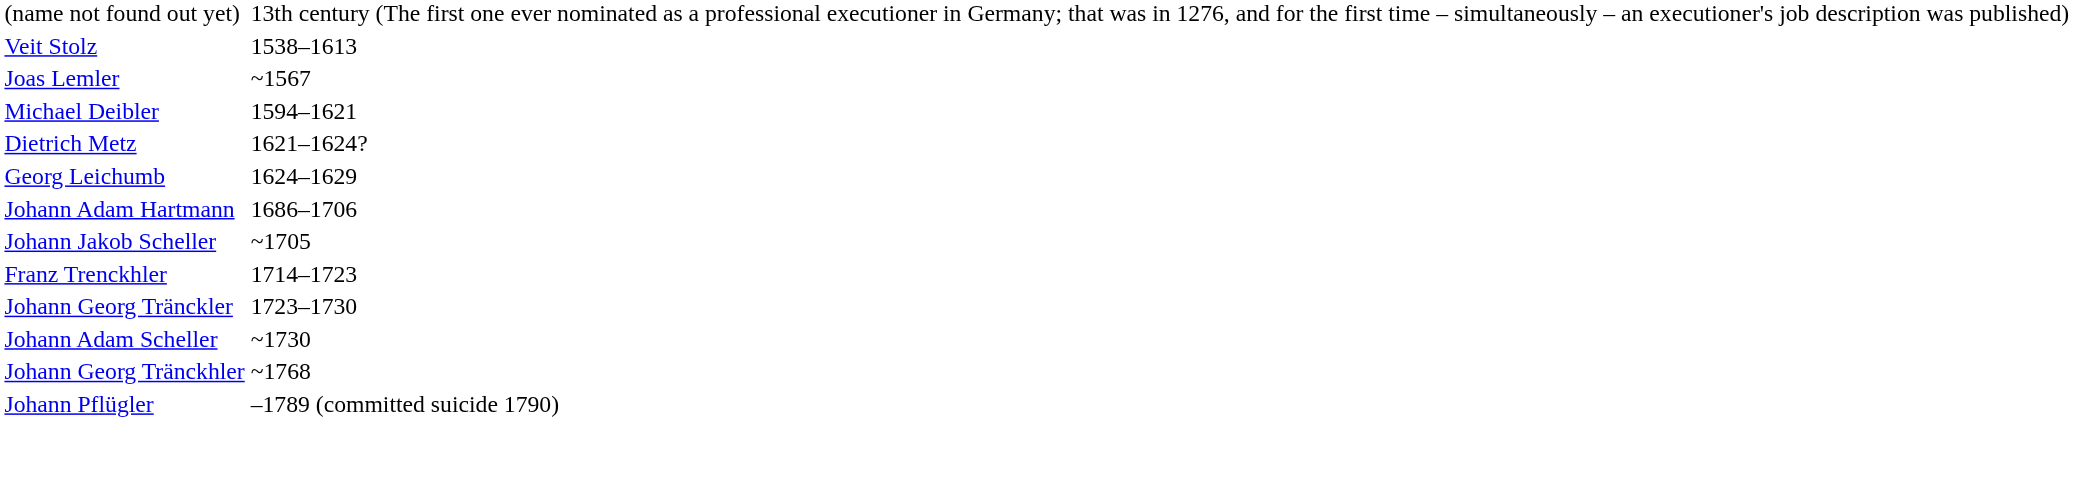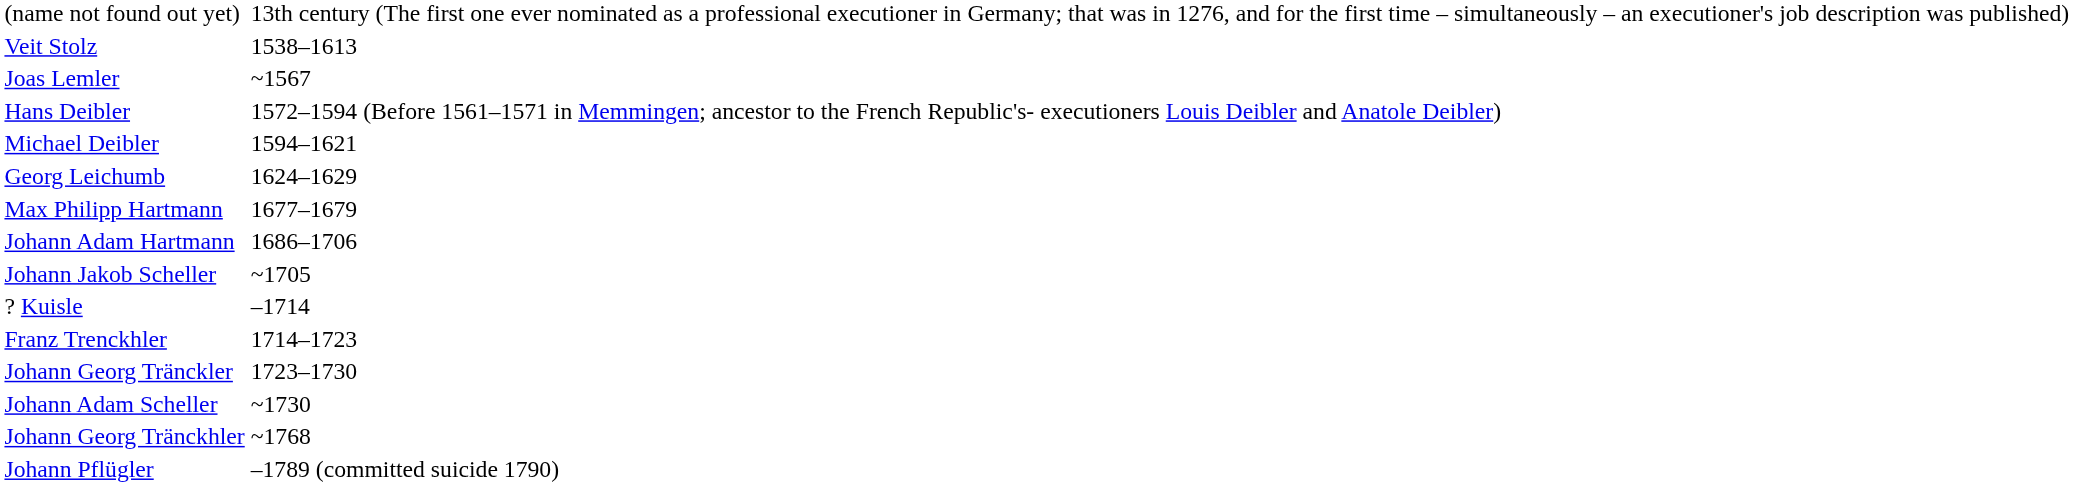 <table>
 <tr>
 <td>(name not found out yet)</td>
 <td>13th century (The first one ever nominated as a professional executioner in Germany; that was in 1276, and for the first time – simultaneously – an executioner's job description was published)</td>
 </tr>
 <tr>
 <td><a href='#'>Veit Stolz</a></td>
 <td>1538–1613</td>
 </tr>
 <tr>
 <td><a href='#'>Joas Lemler</a></td>
 <td>~1567</td>
 </tr>
 <tr>
+<td><a href='#'>Hans Deibler</a></td>
+<td>1572–1594 (Before 1561–1571 in <a href='#'>Memmingen</a>; ancestor to the French Republic's- executioners <a href='#'>Louis Deibler</a> and <a href='#'>Anatole Deibler</a>)</td>
+</tr>
+<tr>
 <td><a href='#'>Michael Deibler</a></td>
 <td>1594–1621</td>
 </tr>
 <tr>
-<td><a href='#'>Dietrich Metz</a></td>
-<td>1621–1624?</td>
+<td><a href='#'>Georg Leichumb</a></td>
+<td>1624–1629</td>
 </tr>
 <tr>
-<td><a href='#'>Georg Leichumb</a></td>
-<td>1624–1629</td>
+<td><a href='#'>Max Philipp Hartmann</a></td>
+<td>1677–1679</td>
 </tr>
 <tr>
 <td><a href='#'>Johann Adam Hartmann</a></td>
 <td>1686–1706</td>
 </tr>
 <tr>
 <td><a href='#'>Johann Jakob Scheller</a></td>
 <td>~1705</td>
+</tr>
+<tr>
+<td>? <a href='#'>Kuisle</a></td>
+<td>–1714</td>
 </tr>
 <tr>
 <td><a href='#'>Franz Trenckhler</a></td>
 <td>1714–1723</td>
 </tr>
 <tr>
 <td><a href='#'>Johann Georg Tränckler</a></td>
 <td>1723–1730</td>
 </tr>
 <tr>
 <td><a href='#'>Johann Adam Scheller</a></td>
 <td>~1730</td>
 </tr>
 <tr>
 <td><a href='#'>Johann Georg Tränckhler</a></td>
 <td>~1768</td>
 </tr>
 <tr>
 <td><a href='#'>Johann Pflügler</a></td>
 <td>–1789 (committed suicide 1790)</td>
 </tr>
 <tr>
 </tr>
 </table>
